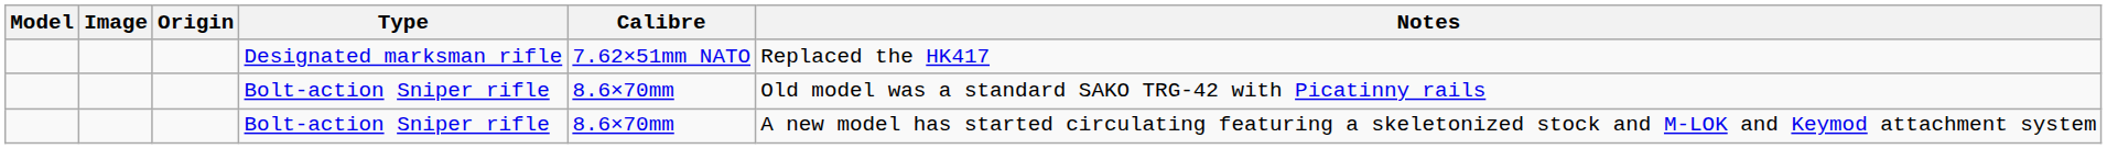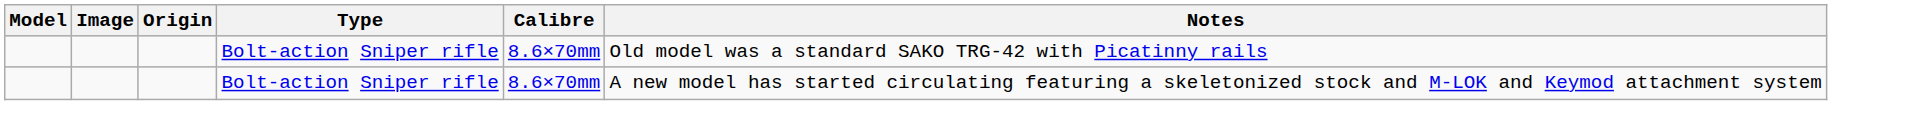 <table class="wikitable sortable">
 <tr>
 <th>Model</th>
 <th>Image</th>
 <th>Origin</th>
 <th>Type</th>
 <th>Calibre</th>
 <th>Notes</th>
-</tr>
-<tr>
-<td></td>
-<td></td>
-<td></td>
-<td><a href='#'>Designated marksman rifle</a></td>
-<td><a href='#'>7.62×51mm NATO</a></td>
-<td>Replaced the <a href='#'>HK417</a></td>
 </tr>
 <tr>
 <td></td>
 <td></td>
 <td></td>
 <td><a href='#'>Bolt-action</a> <a href='#'>Sniper rifle</a></td>
 <td><a href='#'>8.6×70mm</a></td>
 <td>Old model was a standard SAKO TRG-42 with <a href='#'>Picatinny rails</a></td>
 </tr>
 <tr>
 <td></td>
 <td></td>
 <td></td>
 <td><a href='#'>Bolt-action</a> <a href='#'>Sniper rifle</a></td>
 <td><a href='#'>8.6×70mm</a></td>
 <td>A new model has started circulating featuring a skeletonized stock and <a href='#'>M-LOK</a> and <a href='#'>Keymod</a> attachment system</td>
 </tr>
 </table>
